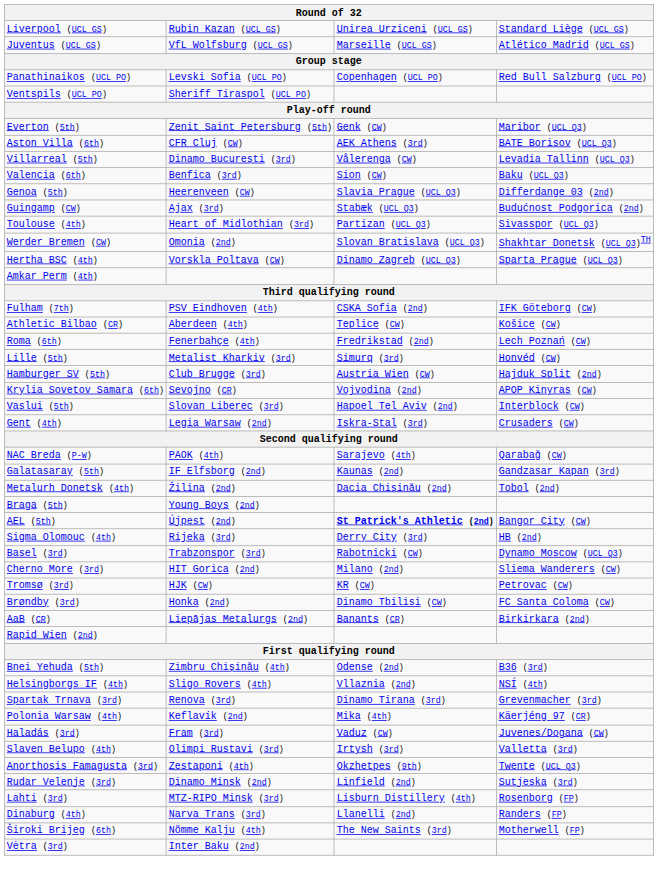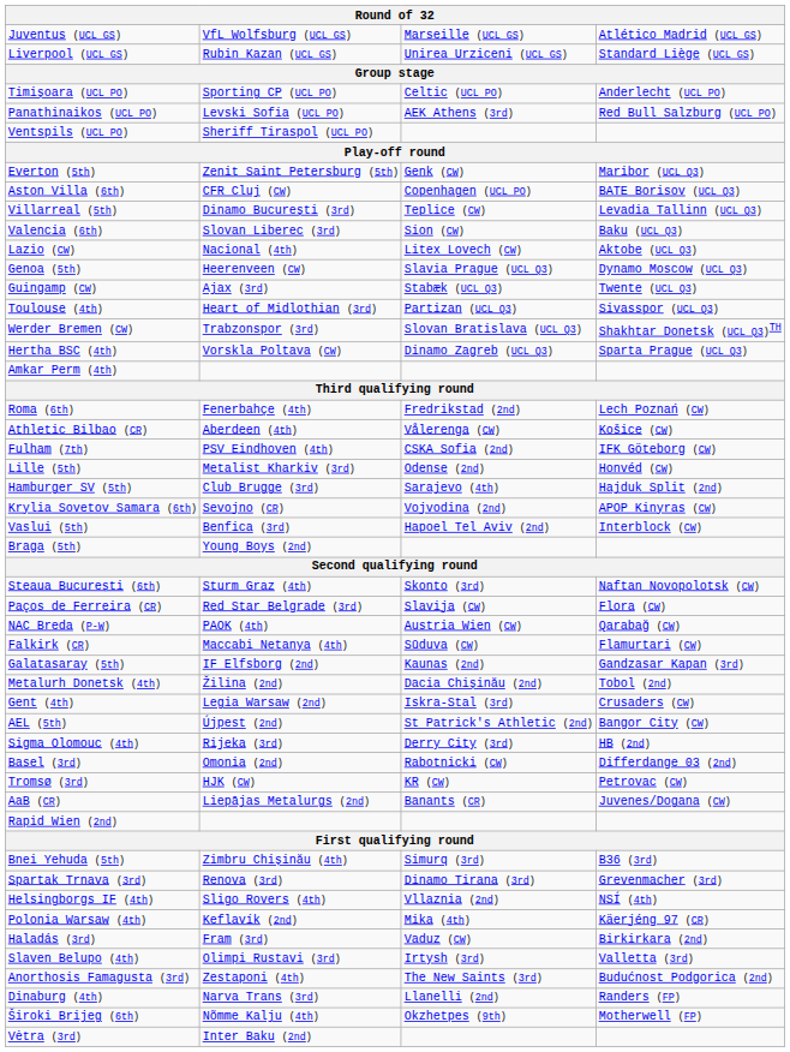 <table class="wikitable">
 <tr>
 <th colspan="4">Round of 32</th>
+</tr>
+<tr>
+<td> <a href='#'>Juventus</a> <small>(<a href='#'>UCL GS</a>)</small></td>
+<td> <a href='#'>VfL Wolfsburg</a> <small>(<a href='#'>UCL GS</a>)</small></td>
+<td> <a href='#'>Marseille</a> <small>(<a href='#'>UCL GS</a>)</small></td>
+<td> <a href='#'>Atlético Madrid</a> <small>(<a href='#'>UCL GS</a>)</small></td>
 </tr>
 <tr>
 <td> <a href='#'>Liverpool</a> <small>(<a href='#'>UCL GS</a>)</small></td>
 <td> <a href='#'>Rubin Kazan</a> <small>(<a href='#'>UCL GS</a>)</small></td>
 <td> <a href='#'>Unirea Urziceni</a> <small>(<a href='#'>UCL GS</a>)</small></td>
 <td> <a href='#'>Standard Liège</a> <small>(<a href='#'>UCL GS</a>)</small></td>
 </tr>
 <tr>
-<td> <a href='#'>Juventus</a> <small>(<a href='#'>UCL GS</a>)</small></td>
-<td> <a href='#'>VfL Wolfsburg</a> <small>(<a href='#'>UCL GS</a>)</small></td>
-<td> <a href='#'>Marseille</a> <small>(<a href='#'>UCL GS</a>)</small></td>
-<td> <a href='#'>Atlético Madrid</a> <small>(<a href='#'>UCL GS</a>)</small></td>
+<th colspan="4">Group stage</th>
 </tr>
 <tr>
-<th colspan="4">Group stage</th>
+<td> <a href='#'>Timișoara</a> <small>(<a href='#'>UCL PO</a>)</small></td>
+<td> <a href='#'>Sporting CP</a> <small>(<a href='#'>UCL PO</a>)</small></td>
+<td> <a href='#'>Celtic</a> <small>(<a href='#'>UCL PO</a>)</small></td>
+<td> <a href='#'>Anderlecht</a> <small>(<a href='#'>UCL PO</a>)</small></td>
 </tr>
 <tr>
 <td> <a href='#'>Panathinaikos</a> <small>(<a href='#'>UCL PO</a>)</small></td>
 <td> <a href='#'>Levski Sofia</a> <small>(<a href='#'>UCL PO</a>)</small></td>
-<td> <a href='#'>Copenhagen</a> <small>(<a href='#'>UCL PO</a>)</small></td>
+<td> <a href='#'>AEK Athens</a> <small>(<a href='#'>3rd</a>)</small></td>
 <td> <a href='#'>Red Bull Salzburg</a> <small>(<a href='#'>UCL PO</a>)</small></td>
 </tr>
 <tr>
 <td> <a href='#'>Ventspils</a> <small>(<a href='#'>UCL PO</a>)</small></td>
 <td> <a href='#'>Sheriff Tiraspol</a> <small>(<a href='#'>UCL PO</a>)</small></td>
 <td></td>
 <td></td>
 </tr>
 <tr>
 <th colspan="4">Play-off round</th>
 </tr>
 <tr>
 <td> <a href='#'>Everton</a> <small>(<a href='#'>5th</a>)</small></td>
 <td> <a href='#'>Zenit Saint Petersburg</a> <small>(<a href='#'>5th</a>)</small></td>
 <td> <a href='#'>Genk</a> <small>(<a href='#'>CW</a>)</small></td>
 <td> <a href='#'>Maribor</a> <small>(<a href='#'>UCL Q3</a>)</small></td>
 </tr>
 <tr>
 <td> <a href='#'>Aston Villa</a> <small>(<a href='#'>6th</a>)</small></td>
 <td> <a href='#'>CFR Cluj</a> <small>(<a href='#'>CW</a>)</small></td>
-<td> <a href='#'>AEK Athens</a> <small>(<a href='#'>3rd</a>)</small></td>
+<td> <a href='#'>Copenhagen</a> <small>(<a href='#'>UCL PO</a>)</small></td>
 <td> <a href='#'>BATE Borisov</a> <small>(<a href='#'>UCL Q3</a>)</small></td>
 </tr>
 <tr>
 <td> <a href='#'>Villarreal</a> <small>(<a href='#'>5th</a>)</small></td>
 <td> <a href='#'>Dinamo București</a> <small>(<a href='#'>3rd</a>)</small></td>
-<td> <a href='#'>Vålerenga</a> <small>(<a href='#'>CW</a>)</small></td>
+<td> <a href='#'>Teplice</a> <small>(<a href='#'>CW</a>)</small></td>
 <td> <a href='#'>Levadia Tallinn</a> <small>(<a href='#'>UCL Q3</a>)</small></td>
 </tr>
 <tr>
 <td> <a href='#'>Valencia</a> <small>(<a href='#'>6th</a>)</small></td>
-<td> <a href='#'>Benfica</a> <small>(<a href='#'>3rd</a>)</small></td>
+<td> <a href='#'>Slovan Liberec</a> <small>(<a href='#'>3rd</a>)</small></td>
 <td> <a href='#'>Sion</a> <small>(<a href='#'>CW</a>)</small></td>
 <td> <a href='#'>Baku</a> <small>(<a href='#'>UCL Q3</a>)</small></td>
+</tr>
+<tr>
+<td> <a href='#'>Lazio</a> <small>(<a href='#'>CW</a>)</small></td>
+<td> <a href='#'>Nacional</a> <small>(<a href='#'>4th</a>)</small></td>
+<td> <a href='#'>Litex Lovech</a> <small>(<a href='#'>CW</a>)</small></td>
+<td> <a href='#'>Aktobe</a> <small>(<a href='#'>UCL Q3</a>)</small></td>
 </tr>
 <tr>
 <td> <a href='#'>Genoa</a> <small>(<a href='#'>5th</a>)</small></td>
 <td> <a href='#'>Heerenveen</a> <small>(<a href='#'>CW</a>)</small></td>
 <td> <a href='#'>Slavia Prague</a> <small>(<a href='#'>UCL Q3</a>)</small></td>
-<td> <a href='#'>Differdange 03</a> <small>(<a href='#'>2nd</a>)</small></td>
+<td> <a href='#'>Dynamo Moscow</a> <small>(<a href='#'>UCL Q3</a>)</small></td>
 </tr>
 <tr>
 <td> <a href='#'>Guingamp</a> <small>(<a href='#'>CW</a>)</small></td>
 <td> <a href='#'>Ajax</a> <small>(<a href='#'>3rd</a>)</small></td>
 <td> <a href='#'>Stabæk</a> <small>(<a href='#'>UCL Q3</a>)</small></td>
-<td> <a href='#'>Budućnost Podgorica</a> <small>(<a href='#'>2nd</a>)</small></td>
+<td> <a href='#'>Twente</a> <small>(<a href='#'>UCL Q3</a>)</small></td>
 </tr>
 <tr>
 <td> <a href='#'>Toulouse</a> <small>(<a href='#'>4th</a>)</small></td>
 <td> <a href='#'>Heart of Midlothian</a> <small>(<a href='#'>3rd</a>)</small></td>
 <td> <a href='#'>Partizan</a> <small>(<a href='#'>UCL Q3</a>)</small></td>
 <td> <a href='#'>Sivasspor</a> <small>(<a href='#'>UCL Q3</a>)</small></td>
 </tr>
 <tr>
 <td> <a href='#'>Werder Bremen</a> <small>(<a href='#'>CW</a>)</small></td>
-<td> <a href='#'>Omonia</a> <small>(<a href='#'>2nd</a>)</small></td>
+<td> <a href='#'>Trabzonspor</a> <small>(<a href='#'>3rd</a>)</small></td>
 <td> <a href='#'>Slovan Bratislava</a> <small>(<a href='#'>UCL Q3</a>)</small></td>
 <td> <a href='#'>Shakhtar Donetsk</a> <small>(<a href='#'>UCL Q3</a>)</small><sup><a href='#'>TH</a></sup></td>
 </tr>
 <tr>
 <td> <a href='#'>Hertha BSC</a> <small>(<a href='#'>4th</a>)</small></td>
 <td> <a href='#'>Vorskla Poltava</a> <small>(<a href='#'>CW</a>)</small></td>
 <td> <a href='#'>Dinamo Zagreb</a> <small>(<a href='#'>UCL Q3</a>)</small></td>
 <td> <a href='#'>Sparta Prague</a> <small>(<a href='#'>UCL Q3</a>)</small></td>
 </tr>
 <tr>
 <td> <a href='#'>Amkar Perm</a> <small>(<a href='#'>4th</a>)</small></td>
 <td></td>
 <td></td>
 <td></td>
 </tr>
 <tr>
 <th colspan="4">Third qualifying round</th>
 </tr>
 <tr>
+<td> <a href='#'>Roma</a> <small>(<a href='#'>6th</a>)</small></td>
+<td> <a href='#'>Fenerbahçe</a> <small>(<a href='#'>4th</a>)</small></td>
+<td> <a href='#'>Fredrikstad</a> <small>(<a href='#'>2nd</a>)</small></td>
+<td> <a href='#'>Lech Poznań</a> <small>(<a href='#'>CW</a>)</small></td>
+</tr>
+<tr>
+<td> <a href='#'>Athletic Bilbao</a> <small>(<a href='#'>CR</a>)</small></td>
+<td> <a href='#'>Aberdeen</a> <small>(<a href='#'>4th</a>)</small></td>
+<td> <a href='#'>Vålerenga</a> <small>(<a href='#'>CW</a>)</small></td>
+<td> <a href='#'>Košice</a> <small>(<a href='#'>CW</a>)</small></td>
+</tr>
+<tr>
 <td> <a href='#'>Fulham</a> <small>(<a href='#'>7th</a>)</small></td>
 <td> <a href='#'>PSV Eindhoven</a> <small>(<a href='#'>4th</a>)</small></td>
 <td> <a href='#'>CSKA Sofia</a> <small>(<a href='#'>2nd</a>)</small></td>
 <td> <a href='#'>IFK Göteborg</a> <small>(<a href='#'>CW</a>)</small></td>
 </tr>
 <tr>
-<td> <a href='#'>Athletic Bilbao</a> <small>(<a href='#'>CR</a>)</small></td>
-<td> <a href='#'>Aberdeen</a> <small>(<a href='#'>4th</a>)</small></td>
-<td> <a href='#'>Teplice</a> <small>(<a href='#'>CW</a>)</small></td>
-<td> <a href='#'>Košice</a> <small>(<a href='#'>CW</a>)</small></td>
-</tr>
-<tr>
-<td> <a href='#'>Roma</a> <small>(<a href='#'>6th</a>)</small></td>
-<td> <a href='#'>Fenerbahçe</a> <small>(<a href='#'>4th</a>)</small></td>
-<td> <a href='#'>Fredrikstad</a> <small>(<a href='#'>2nd</a>)</small></td>
-<td> <a href='#'>Lech Poznań</a> <small>(<a href='#'>CW</a>)</small></td>
-</tr>
-<tr>
 <td> <a href='#'>Lille</a> <small>(<a href='#'>5th</a>)</small></td>
 <td> <a href='#'>Metalist Kharkiv</a> <small>(<a href='#'>3rd</a>)</small></td>
-<td> <a href='#'>Simurq</a> <small>(<a href='#'>3rd</a>)</small></td>
+<td> <a href='#'>Odense</a> <small>(<a href='#'>2nd</a>)</small></td>
 <td> <a href='#'>Honvéd</a> <small>(<a href='#'>CW</a>)</small></td>
 </tr>
 <tr>
 <td> <a href='#'>Hamburger SV</a> <small>(<a href='#'>5th</a>)</small></td>
 <td> <a href='#'>Club Brugge</a> <small>(<a href='#'>3rd</a>)</small></td>
-<td> <a href='#'>Austria Wien</a> <small>(<a href='#'>CW</a>)</small></td>
+<td> <a href='#'>Sarajevo</a> <small>(<a href='#'>4th</a>)</small></td>
 <td> <a href='#'>Hajduk Split</a> <small>(<a href='#'>2nd</a>)</small></td>
 </tr>
 <tr>
 <td> <a href='#'>Krylia Sovetov Samara</a> <small>(<a href='#'>6th</a>)</small></td>
 <td> <a href='#'>Sevojno</a> <small>(<a href='#'>CR</a>)</small></td>
 <td> <a href='#'>Vojvodina</a> <small>(<a href='#'>2nd</a>)</small></td>
 <td> <a href='#'>APOP Kinyras</a> <small>(<a href='#'>CW</a>)</small></td>
 </tr>
 <tr>
 <td> <a href='#'>Vaslui</a> <small>(<a href='#'>5th</a>)</small></td>
-<td> <a href='#'>Slovan Liberec</a> <small>(<a href='#'>3rd</a>)</small></td>
+<td> <a href='#'>Benfica</a> <small>(<a href='#'>3rd</a>)</small></td>
 <td> <a href='#'>Hapoel Tel Aviv</a> <small>(<a href='#'>2nd</a>)</small></td>
 <td> <a href='#'>Interblock</a> <small>(<a href='#'>CW</a>)</small></td>
 </tr>
 <tr>
-<td> <a href='#'>Gent</a> <small>(<a href='#'>4th</a>)</small></td>
-<td> <a href='#'>Legia Warsaw</a> <small>(<a href='#'>2nd</a>)</small></td>
-<td> <a href='#'>Iskra-Stal</a> <small>(<a href='#'>3rd</a>)</small></td>
-<td> <a href='#'>Crusaders</a> <small>(<a href='#'>CW</a>)</small></td>
+<td> <a href='#'>Braga</a> <small>(<a href='#'>5th</a>)</small></td>
+<td> <a href='#'>Young Boys</a> <small>(<a href='#'>2nd</a>)</small></td>
+<td></td>
+<td></td>
 </tr>
 <tr>
 <th colspan="4">Second qualifying round</th>
 </tr>
 <tr>
+<td> <a href='#'>Steaua București</a> <small>(<a href='#'>6th</a>)</small></td>
+<td> <a href='#'>Sturm Graz</a> <small>(<a href='#'>4th</a>)</small></td>
+<td> <a href='#'>Skonto</a> <small>(<a href='#'>3rd</a>)</small></td>
+<td> <a href='#'>Naftan Novopolotsk</a> <small>(<a href='#'>CW</a>)</small></td>
+</tr>
+<tr>
+<td> <a href='#'>Paços de Ferreira</a> <small>(<a href='#'>CR</a>)</small></td>
+<td> <a href='#'>Red Star Belgrade</a> <small>(<a href='#'>3rd</a>)</small></td>
+<td> <a href='#'>Slavija</a> <small>(<a href='#'>CW</a>)</small></td>
+<td> <a href='#'>Flora</a> <small>(<a href='#'>CW</a>)</small></td>
+</tr>
+<tr>
 <td> <a href='#'>NAC Breda</a> <small>(<a href='#'>P-W</a>)</small></td>
 <td> <a href='#'>PAOK</a> <small>(<a href='#'>4th</a>)</small></td>
-<td> <a href='#'>Sarajevo</a> <small>(<a href='#'>4th</a>)</small></td>
+<td> <a href='#'>Austria Wien</a> <small>(<a href='#'>CW</a>)</small></td>
 <td> <a href='#'>Qarabağ</a> <small>(<a href='#'>CW</a>)</small></td>
+</tr>
+<tr>
+<td> <a href='#'>Falkirk</a> <small>(<a href='#'>CR</a>)</small></td>
+<td> <a href='#'>Maccabi Netanya</a> <small>(<a href='#'>4th</a>)</small></td>
+<td> <a href='#'>Sūduva</a> <small>(<a href='#'>CW</a>)</small></td>
+<td> <a href='#'>Flamurtari</a> <small>(<a href='#'>CW</a>)</small></td>
 </tr>
 <tr>
 <td> <a href='#'>Galatasaray</a> <small>(<a href='#'>5th</a>)</small></td>
 <td> <a href='#'>IF Elfsborg</a> <small>(<a href='#'>2nd</a>)</small></td>
 <td> <a href='#'>Kaunas</a> <small>(<a href='#'>2nd</a>)</small></td>
 <td> <a href='#'>Gandzasar Kapan</a> <small>(<a href='#'>3rd</a>)</small></td>
 </tr>
 <tr>
 <td> <a href='#'>Metalurh Donetsk</a> <small>(<a href='#'>4th</a>)</small></td>
 <td> <a href='#'>Žilina</a> <small>(<a href='#'>2nd</a>)</small></td>
 <td> <a href='#'>Dacia Chișinău</a> <small>(<a href='#'>2nd</a>)</small></td>
 <td> <a href='#'>Tobol</a> <small>(<a href='#'>2nd</a>)</small></td>
 </tr>
 <tr>
-<td> <a href='#'>Braga</a> <small>(<a href='#'>5th</a>)</small></td>
-<td> <a href='#'>Young Boys</a> <small>(<a href='#'>2nd</a>)</small></td>
-<td></td>
-<td></td>
+<td> <a href='#'>Gent</a> <small>(<a href='#'>4th</a>)</small></td>
+<td> <a href='#'>Legia Warsaw</a> <small>(<a href='#'>2nd</a>)</small></td>
+<td> <a href='#'>Iskra-Stal</a> <small>(<a href='#'>3rd</a>)</small></td>
+<td> <a href='#'>Crusaders</a> <small>(<a href='#'>CW</a>)</small></td>
 </tr>
 <tr>
 <td> <a href='#'>AEL</a> <small>(<a href='#'>5th</a>)</small></td>
 <td> <a href='#'>Újpest</a> <small>(<a href='#'>2nd</a>)</small></td>
-<td><strong> <a href='#'>St Patrick's Athletic</a> <small>(<a href='#'>2nd</a>)</small></strong></td>
+<td> <a href='#'>St Patrick's Athletic</a> <small>(<a href='#'>2nd</a>)</small></td>
 <td> <a href='#'>Bangor City</a> <small>(<a href='#'>CW</a>)</small></td>
 </tr>
 <tr>
 <td> <a href='#'>Sigma Olomouc</a> <small>(<a href='#'>4th</a>)</small></td>
 <td> <a href='#'>Rijeka</a> <small>(<a href='#'>3rd</a>)</small></td>
 <td> <a href='#'>Derry City</a> <small>(<a href='#'>3rd</a>)</small></td>
 <td> <a href='#'>HB</a> <small>(<a href='#'>2nd</a>)</small></td>
 </tr>
 <tr>
 <td> <a href='#'>Basel</a> <small>(<a href='#'>3rd</a>)</small></td>
-<td> <a href='#'>Trabzonspor</a> <small>(<a href='#'>3rd</a>)</small></td>
+<td> <a href='#'>Omonia</a> <small>(<a href='#'>2nd</a>)</small></td>
 <td> <a href='#'>Rabotnicki</a> <small>(<a href='#'>CW</a>)</small></td>
-<td> <a href='#'>Dynamo Moscow</a> <small>(<a href='#'>UCL Q3</a>)</small></td>
-</tr>
-<tr>
-<td> <a href='#'>Cherno More</a> <small>(<a href='#'>3rd</a>)</small></td>
-<td> <a href='#'>HIT Gorica</a> <small>(<a href='#'>2nd</a>)</small></td>
-<td> <a href='#'>Milano</a> <small>(<a href='#'>2nd</a>)</small></td>
-<td> <a href='#'>Sliema Wanderers</a> <small>(<a href='#'>CW</a>)</small></td>
+<td> <a href='#'>Differdange 03</a> <small>(<a href='#'>2nd</a>)</small></td>
 </tr>
 <tr>
 <td> <a href='#'>Tromsø</a> <small>(<a href='#'>3rd</a>)</small></td>
 <td> <a href='#'>HJK</a> <small>(<a href='#'>CW</a>)</small></td>
 <td> <a href='#'>KR</a> <small>(<a href='#'>CW</a>)</small></td>
 <td> <a href='#'>Petrovac</a> <small>(<a href='#'>CW</a>)</small></td>
 </tr>
 <tr>
-<td> <a href='#'>Brøndby</a> <small>(<a href='#'>3rd</a>)</small></td>
-<td> <a href='#'>Honka</a> <small>(<a href='#'>2nd</a>)</small></td>
-<td> <a href='#'>Dinamo Tbilisi</a> <small>(<a href='#'>CW</a>)</small></td>
-<td> <a href='#'>FC Santa Coloma</a> <small>(<a href='#'>CW</a>)</small></td>
-</tr>
-<tr>
 <td> <a href='#'>AaB</a> <small>(<a href='#'>CR</a>)</small></td>
 <td> <a href='#'>Liepājas Metalurgs</a> <small>(<a href='#'>2nd</a>)</small></td>
 <td> <a href='#'>Banants</a> <small>(<a href='#'>CR</a>)</small></td>
-<td> <a href='#'>Birkirkara</a> <small>(<a href='#'>2nd</a>)</small></td>
+<td> <a href='#'>Juvenes/Dogana</a> <small>(<a href='#'>CW</a>)</small></td>
 </tr>
 <tr>
 <td> <a href='#'>Rapid Wien</a> <small>(<a href='#'>2nd</a>)</small></td>
 <td></td>
 <td></td>
 <td></td>
 </tr>
 <tr>
 <th colspan="4">First qualifying round</th>
 </tr>
 <tr>
 <td> <a href='#'>Bnei Yehuda</a> <small>(<a href='#'>5th</a>)</small></td>
 <td> <a href='#'>Zimbru Chișinău</a> <small>(<a href='#'>4th</a>)</small></td>
-<td> <a href='#'>Odense</a> <small>(<a href='#'>2nd</a>)</small></td>
+<td> <a href='#'>Simurq</a> <small>(<a href='#'>3rd</a>)</small></td>
 <td> <a href='#'>B36</a> <small>(<a href='#'>3rd</a>)</small></td>
+</tr>
+<tr>
+<td> <a href='#'>Spartak Trnava</a> <small>(<a href='#'>3rd</a>)</small></td>
+<td> <a href='#'>Renova</a> <small>(<a href='#'>3rd</a>)</small></td>
+<td> <a href='#'>Dinamo Tirana</a> <small>(<a href='#'>3rd</a>)</small></td>
+<td> <a href='#'>Grevenmacher</a> <small>(<a href='#'>3rd</a>)</small></td>
 </tr>
 <tr>
 <td> <a href='#'>Helsingborgs IF</a> <small>(<a href='#'>4th</a>)</small></td>
 <td> <a href='#'>Sligo Rovers</a> <small>(<a href='#'>4th</a>)</small></td>
 <td> <a href='#'>Vllaznia</a> <small>(<a href='#'>2nd</a>)</small></td>
 <td> <a href='#'>NSÍ</a> <small>(<a href='#'>4th</a>)</small></td>
-</tr>
-<tr>
-<td> <a href='#'>Spartak Trnava</a> <small>(<a href='#'>3rd</a>)</small></td>
-<td> <a href='#'>Renova</a> <small>(<a href='#'>3rd</a>)</small></td>
-<td> <a href='#'>Dinamo Tirana</a> <small>(<a href='#'>3rd</a>)</small></td>
-<td> <a href='#'>Grevenmacher</a> <small>(<a href='#'>3rd</a>)</small></td>
 </tr>
 <tr>
 <td> <a href='#'>Polonia Warsaw</a> <small>(<a href='#'>4th</a>)</small></td>
 <td> <a href='#'>Keflavík</a> <small>(<a href='#'>2nd</a>)</small></td>
 <td> <a href='#'>Mika</a> <small>(<a href='#'>4th</a>)</small></td>
 <td> <a href='#'>Käerjéng 97</a> <small>(<a href='#'>CR</a>)</small></td>
 </tr>
 <tr>
 <td> <a href='#'>Haladás</a> <small>(<a href='#'>3rd</a>)</small></td>
 <td> <a href='#'>Fram</a> <small>(<a href='#'>3rd</a>)</small></td>
 <td> <a href='#'>Vaduz</a> <small>(<a href='#'>CW</a>)</small></td>
-<td> <a href='#'>Juvenes/Dogana</a> <small>(<a href='#'>CW</a>)</small></td>
+<td> <a href='#'>Birkirkara</a> <small>(<a href='#'>2nd</a>)</small></td>
 </tr>
 <tr>
 <td> <a href='#'>Slaven Belupo</a> <small>(<a href='#'>4th</a>)</small></td>
 <td> <a href='#'>Olimpi Rustavi</a> <small>(<a href='#'>3rd</a>)</small></td>
 <td> <a href='#'>Irtysh</a> <small>(<a href='#'>3rd</a>)</small></td>
 <td> <a href='#'>Valletta</a> <small>(<a href='#'>3rd</a>)</small></td>
 </tr>
 <tr>
 <td> <a href='#'>Anorthosis Famagusta</a> <small>(<a href='#'>3rd</a>)</small></td>
 <td> <a href='#'>Zestaponi</a> <small>(<a href='#'>4th</a>)</small></td>
-<td> <a href='#'>Okzhetpes</a> <small>(<a href='#'>9th</a>)</small></td>
-<td> <a href='#'>Twente</a> <small>(<a href='#'>UCL Q3</a>)</small></td>
-</tr>
-<tr>
-<td> <a href='#'>Rudar Velenje</a> <small>(<a href='#'>3rd</a>)</small></td>
-<td> <a href='#'>Dinamo Minsk</a> <small>(<a href='#'>2nd</a>)</small></td>
-<td> <a href='#'>Linfield</a> <small>(<a href='#'>2nd</a>)</small></td>
-<td> <a href='#'>Sutjeska</a> <small>(<a href='#'>3rd</a>)</small></td>
-</tr>
-<tr>
-<td> <a href='#'>Lahti</a> <small>(<a href='#'>3rd</a>)</small></td>
-<td> <a href='#'>MTZ-RIPO Minsk</a> <small>(<a href='#'>3rd</a>)</small></td>
-<td> <a href='#'>Lisburn Distillery</a> <small>(<a href='#'>4th</a>)</small></td>
-<td> <a href='#'>Rosenborg</a> <small>(<a href='#'>FP</a>)</small></td>
+<td> <a href='#'>The New Saints</a> <small>(<a href='#'>3rd</a>)</small></td>
+<td> <a href='#'>Budućnost Podgorica</a> <small>(<a href='#'>2nd</a>)</small></td>
 </tr>
 <tr>
 <td> <a href='#'>Dinaburg</a> <small>(<a href='#'>4th</a>)</small></td>
 <td> <a href='#'>Narva Trans</a> <small>(<a href='#'>3rd</a>)</small></td>
 <td> <a href='#'>Llanelli</a> <small>(<a href='#'>2nd</a>)</small></td>
 <td> <a href='#'>Randers</a> <small>(<a href='#'>FP</a>)</small></td>
 </tr>
 <tr>
 <td> <a href='#'>Široki Brijeg</a> <small>(<a href='#'>6th</a>)</small></td>
 <td> <a href='#'>Nõmme Kalju</a> <small>(<a href='#'>4th</a>)</small></td>
-<td> <a href='#'>The New Saints</a> <small>(<a href='#'>3rd</a>)</small></td>
+<td> <a href='#'>Okzhetpes</a> <small>(<a href='#'>9th</a>)</small></td>
 <td> <a href='#'>Motherwell</a> <small>(<a href='#'>FP</a>)</small></td>
 </tr>
 <tr>
 <td> <a href='#'>Vėtra</a> <small>(<a href='#'>3rd</a>)</small></td>
 <td> <a href='#'>Inter Baku</a> <small>(<a href='#'>2nd</a>)</small></td>
 <td></td>
 <td></td>
 </tr>
 </table>
